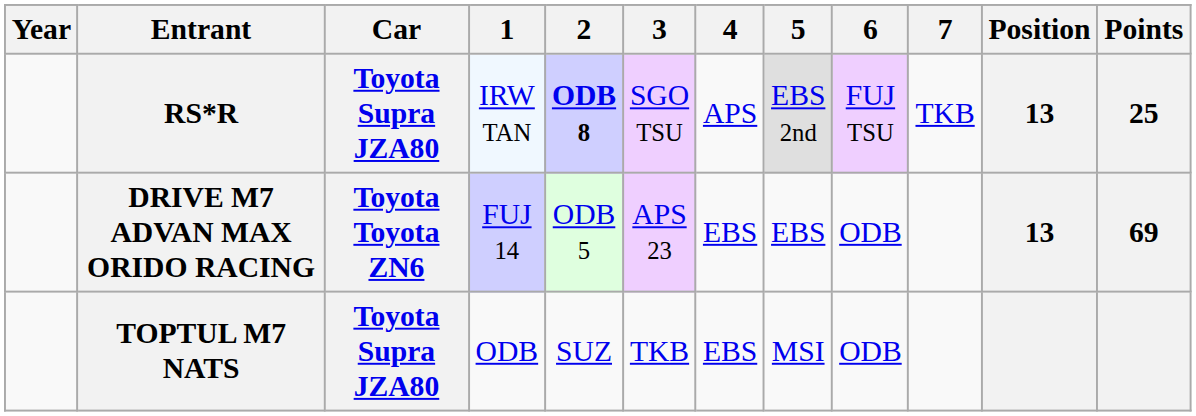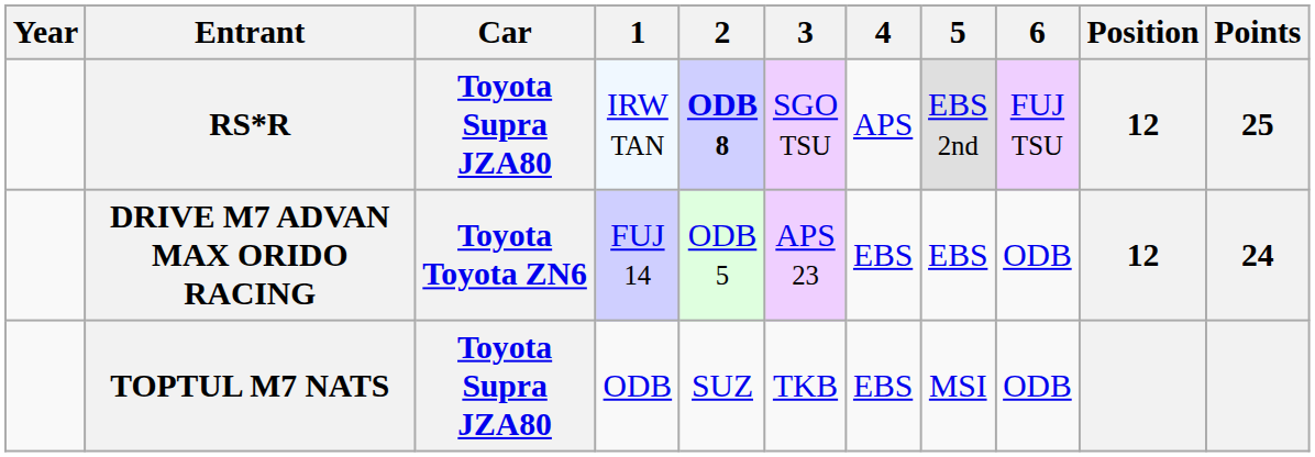 <table class="wikitable" style="text-align:center; font-size:95%">
 <tr>
 <th>Year</th>
 <th>Entrant</th>
 <th>Car</th>
 <th>1</th>
 <th>2</th>
 <th>3</th>
 <th>4</th>
 <th>5</th>
 <th>6</th>
-<th>7</th>
 <th>Position</th>
 <th>Points</th>
 </tr>
 <tr>
 <td></td>
 <th>RS*R</th>
 <th><a href='#'>Toyota</a> <a href='#'>Supra JZA80</a></th>
 <td style="background:#F0F8FF;"><a href='#'>IRW</a><br><small>TAN</small></td>
 <td style="background:#CFCFFF;"><strong><a href='#'>ODB</a><br><small>8</small></strong></td>
 <td style="background:#EFCFFF;"><a href='#'>SGO</a><br><small>TSU</small></td>
 <td><a href='#'>APS</a><br><small></small></td>
 <td style="background:#DFDFDF;"><a href='#'>EBS</a><br><small>2nd</small></td>
 <td style="background:#EFCFFF;"><a href='#'>FUJ</a><br><small>TSU</small></td>
-<td><a href='#'>TKB</a><br><small></small></td>
-<th>13</th>
+<th>12</th>
 <th>25</th>
 </tr>
 <tr>
 <td></td>
 <th>DRIVE M7 ADVAN MAX ORIDO RACING</th>
 <th><a href='#'>Toyota</a> <a href='#'>Toyota ZN6</a></th>
 <td style="background:#CFCFFF;"><a href='#'>FUJ</a><br><small>14</small></td>
 <td style="background:#DFFFDF;"><a href='#'>ODB</a><br><small>5</small></td>
 <td style="background:#EFCFFF;"><a href='#'>APS</a><br><small>23</small></td>
 <td style="background:#;"><a href='#'>EBS</a><br><small></small></td>
 <td style="background:#;"><a href='#'>EBS</a><br><small></small></td>
 <td style="background:#;"><a href='#'>ODB</a><br><small></small></td>
-<td></td>
-<th>13</th>
-<th>69</th>
+<th>12</th>
+<th>24</th>
 </tr>
 <tr>
 <td></td>
 <th>TOPTUL M7 NATS</th>
 <th><a href='#'>Toyota</a> <a href='#'>Supra JZA80</a></th>
 <td style="background:#;"><a href='#'>ODB</a><br><small></small></td>
 <td style="background:#;"><a href='#'>SUZ</a><br><small></small></td>
 <td style="background:#;"><a href='#'>TKB</a><br><small></small></td>
 <td style="background:#;"><a href='#'>EBS</a><br><small></small></td>
 <td style="background:#;"><a href='#'>MSI</a><br><small></small></td>
 <td style="background:#;"><a href='#'>ODB</a><br><small></small></td>
-<td></td>
 <th></th>
 <th></th>
 </tr>
 </table>
